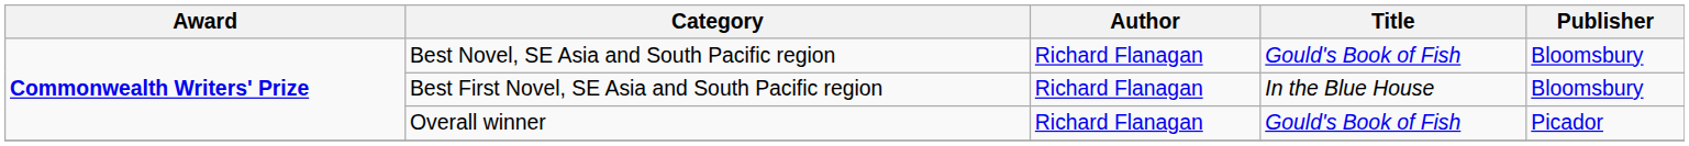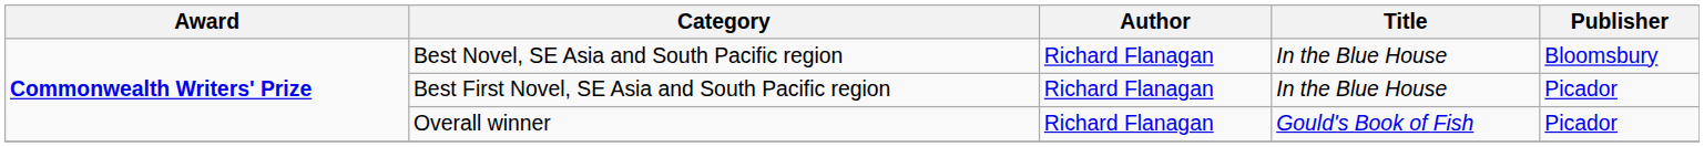 <table class="wikitable" width=100%>
 <tr>
 <th>Award</th>
 <th>Category</th>
 <th>Author</th>
 <th>Title</th>
 <th>Publisher</th>
 </tr>
 <tr>
 <td rowspan=3><strong><a href='#'>Commonwealth Writers' Prize</a></strong></td>
 <td>Best Novel, SE Asia and South Pacific region</td>
 <td><a href='#'>Richard Flanagan</a></td>
-<td><em><a href='#'>Gould's Book of Fish</a></em></td>
+<td><em>In the Blue House</em></td>
 <td><a href='#'>Bloomsbury</a></td>
 </tr>
 <tr>
 <td>Best First Novel, SE Asia and South Pacific region</td>
 <td><a href='#'>Richard Flanagan</a></td>
 <td><em>In the Blue House</em></td>
-<td><a href='#'>Bloomsbury</a></td>
+<td><a href='#'>Picador</a></td>
 </tr>
 <tr>
 <td>Overall winner</td>
 <td><a href='#'>Richard Flanagan</a></td>
 <td><em><a href='#'>Gould's Book of Fish</a></em></td>
 <td><a href='#'>Picador</a></td>
 </tr>
 <tr>
 </tr>
 </table>
